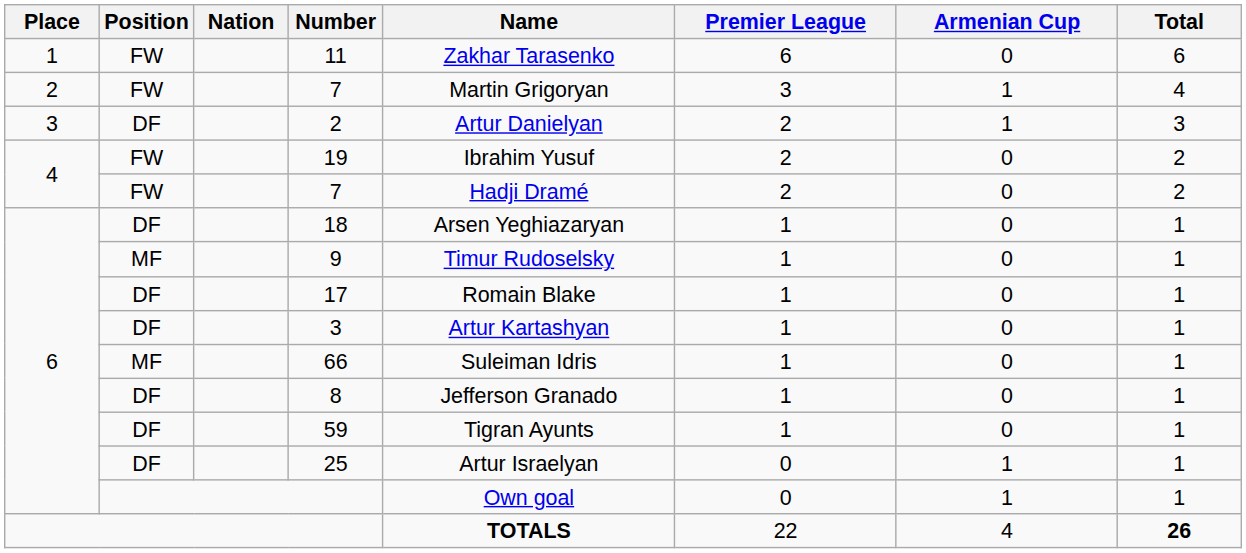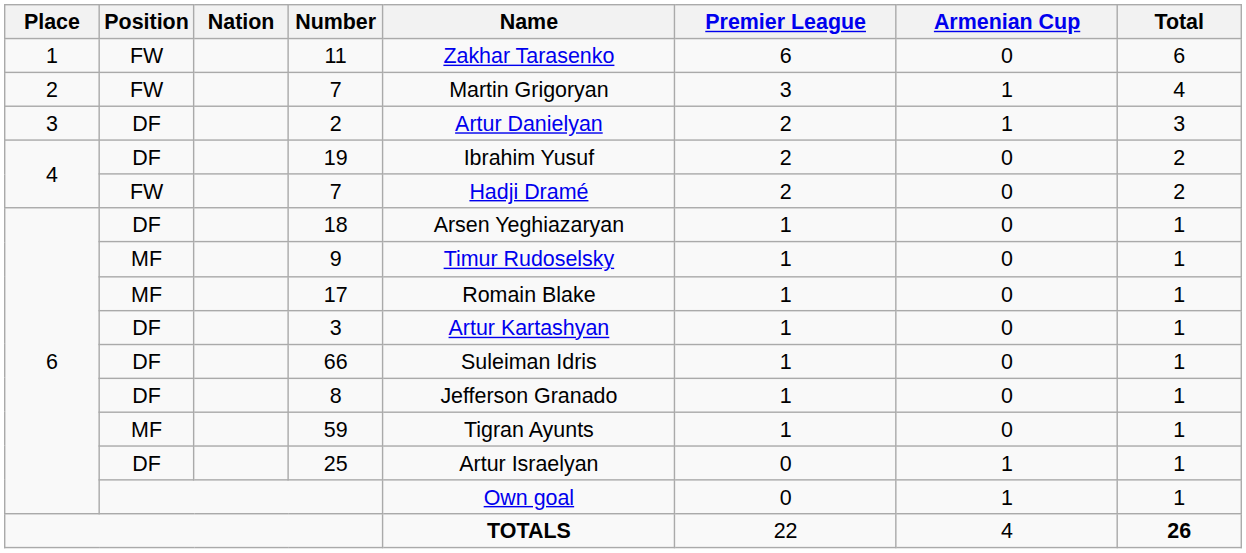 <table class="wikitable" style="font-size: 95%; text-align: center;">
 <tr>
 <th width=60>Place</th>
 <th width=60>Position</th>
 <th width=60>Nation</th>
 <th width=60>Number</th>
 <th width=200>Name</th>
 <th width=150><a href='#'>Premier League</a></th>
 <th width=150><a href='#'>Armenian Cup</a></th>
 <th width=80><strong>Total</strong></th>
 </tr>
 <tr>
 <td>1</td>
 <td>FW</td>
 <td></td>
 <td>11</td>
 <td><a href='#'>Zakhar Tarasenko</a></td>
 <td>6</td>
 <td>0</td>
 <td>6</td>
 </tr>
 <tr>
 <td>2</td>
 <td>FW</td>
 <td></td>
 <td>7</td>
 <td>Martin Grigoryan</td>
 <td>3</td>
 <td>1</td>
 <td>4</td>
 </tr>
 <tr>
 <td>3</td>
 <td>DF</td>
 <td></td>
 <td>2</td>
 <td><a href='#'>Artur Danielyan</a></td>
 <td>2</td>
 <td>1</td>
 <td>3</td>
 </tr>
 <tr>
 <td rowspan="2">4</td>
-<td>FW</td>
+<td>DF</td>
 <td></td>
 <td>19</td>
 <td>Ibrahim Yusuf</td>
 <td>2</td>
 <td>0</td>
 <td>2</td>
 </tr>
 <tr>
 <td>FW</td>
 <td></td>
 <td>7</td>
 <td><a href='#'>Hadji Dramé</a></td>
 <td>2</td>
 <td>0</td>
 <td>2</td>
 </tr>
 <tr>
 <td rowspan="9">6</td>
 <td>DF</td>
 <td></td>
 <td>18</td>
 <td>Arsen Yeghiazaryan</td>
 <td>1</td>
 <td>0</td>
 <td>1</td>
 </tr>
 <tr>
 <td>MF</td>
 <td></td>
 <td>9</td>
 <td><a href='#'>Timur Rudoselsky</a></td>
 <td>1</td>
 <td>0</td>
 <td>1</td>
 </tr>
 <tr>
-<td>DF</td>
+<td>MF</td>
 <td></td>
 <td>17</td>
 <td>Romain Blake</td>
 <td>1</td>
 <td>0</td>
 <td>1</td>
 </tr>
 <tr>
 <td>DF</td>
 <td></td>
 <td>3</td>
 <td><a href='#'>Artur Kartashyan</a></td>
 <td>1</td>
 <td>0</td>
 <td>1</td>
 </tr>
 <tr>
-<td>MF</td>
+<td>DF</td>
 <td></td>
 <td>66</td>
 <td>Suleiman Idris</td>
 <td>1</td>
 <td>0</td>
 <td>1</td>
 </tr>
 <tr>
 <td>DF</td>
 <td></td>
 <td>8</td>
 <td>Jefferson Granado</td>
 <td>1</td>
 <td>0</td>
 <td>1</td>
 </tr>
 <tr>
-<td>DF</td>
+<td>MF</td>
 <td></td>
 <td>59</td>
 <td>Tigran Ayunts</td>
 <td>1</td>
 <td>0</td>
 <td>1</td>
 </tr>
 <tr>
 <td>DF</td>
 <td></td>
 <td>25</td>
 <td>Artur Israelyan</td>
 <td>0</td>
 <td>1</td>
 <td>1</td>
 </tr>
 <tr>
 <td colspan="3"></td>
 <td><a href='#'>Own goal</a></td>
 <td>0</td>
 <td>1</td>
 <td>1</td>
 </tr>
 <tr>
 <td colspan="4"></td>
 <td><strong>TOTALS</strong></td>
 <td>22</td>
 <td>4</td>
 <td><strong>26</strong></td>
 </tr>
 </table>
